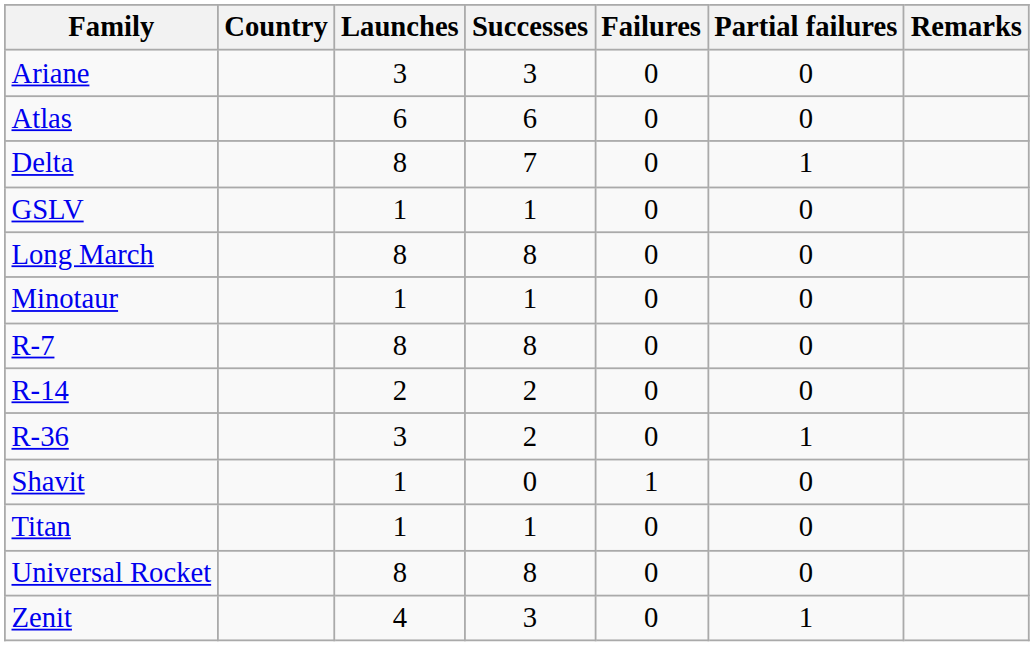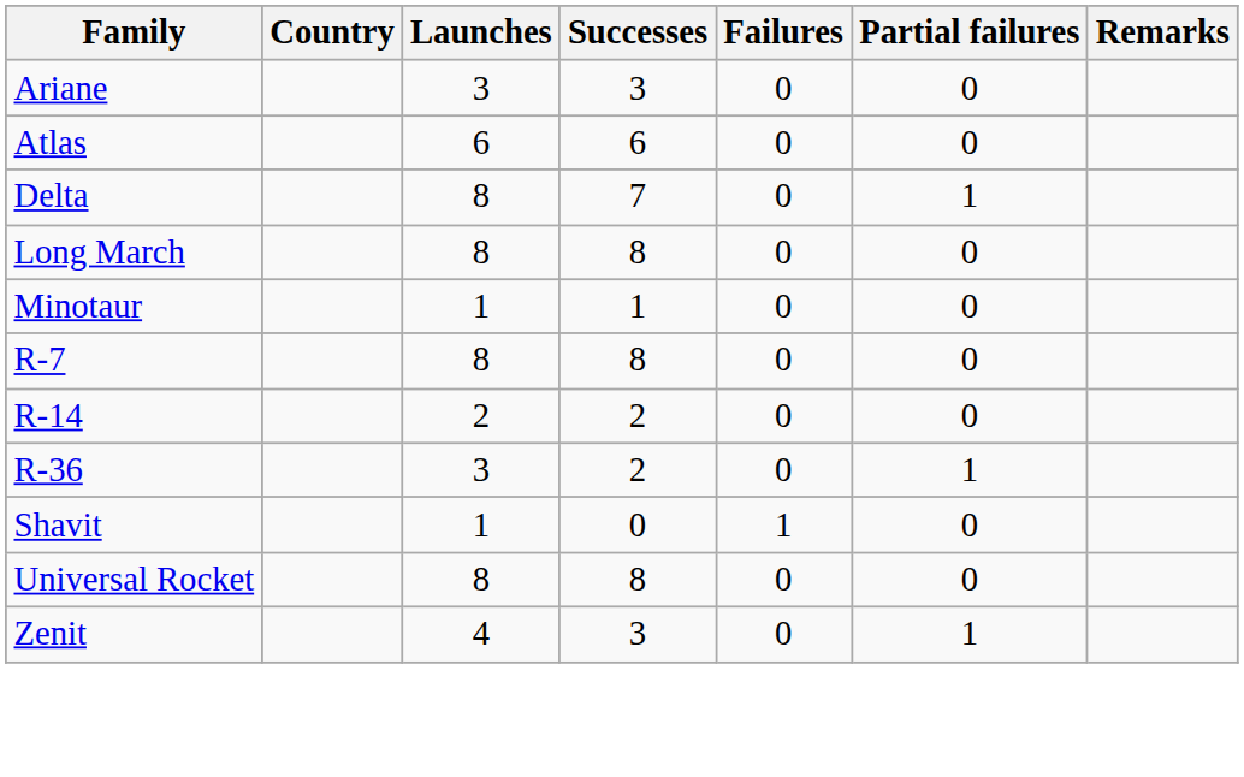 <table class="wikitable sortable collapsible collapsed" style=text-align:center>
 <tr>
 <th>Family</th>
 <th>Country</th>
 <th>Launches</th>
 <th>Successes</th>
 <th>Failures</th>
 <th>Partial failures</th>
 <th>Remarks</th>
 </tr>
 <tr>
 <td align=left><a href='#'>Ariane</a></td>
 <td align=left></td>
 <td>3</td>
 <td>3</td>
 <td>0</td>
 <td>0</td>
 <td></td>
 </tr>
 <tr>
 <td align=left><a href='#'>Atlas</a></td>
 <td align=left></td>
 <td>6</td>
 <td>6</td>
 <td>0</td>
 <td>0</td>
 <td></td>
 </tr>
 <tr>
 <td align=left><a href='#'>Delta</a></td>
 <td align=left></td>
 <td>8</td>
 <td>7</td>
 <td>0</td>
 <td>1</td>
-<td></td>
-</tr>
-<tr>
-<td align=left><a href='#'>GSLV</a></td>
-<td align=left></td>
-<td>1</td>
-<td>1</td>
-<td>0</td>
-<td>0</td>
 <td></td>
 </tr>
 <tr>
 <td align=left><a href='#'>Long March</a></td>
 <td align=left></td>
 <td>8</td>
 <td>8</td>
 <td>0</td>
 <td>0</td>
 <td></td>
 </tr>
 <tr>
 <td align=left><a href='#'>Minotaur</a></td>
 <td align=left></td>
 <td>1</td>
 <td>1</td>
 <td>0</td>
 <td>0</td>
 <td></td>
 </tr>
 <tr>
 <td align=left><a href='#'>R-7</a></td>
 <td align=left></td>
 <td>8</td>
 <td>8</td>
 <td>0</td>
 <td>0</td>
 <td></td>
 </tr>
 <tr>
 <td align=left><a href='#'>R-14</a></td>
 <td align=left></td>
 <td>2</td>
 <td>2</td>
 <td>0</td>
 <td>0</td>
 <td></td>
 </tr>
 <tr>
 <td align=left><a href='#'>R-36</a></td>
 <td align=left></td>
 <td>3</td>
 <td>2</td>
 <td>0</td>
 <td>1</td>
 <td></td>
 </tr>
 <tr>
 <td align=left><a href='#'>Shavit</a></td>
 <td align=left></td>
 <td>1</td>
 <td>0</td>
 <td>1</td>
 <td>0</td>
 <td></td>
 </tr>
 <tr>
-<td align=left><a href='#'>Titan</a></td>
-<td align=left></td>
-<td>1</td>
-<td>1</td>
-<td>0</td>
-<td>0</td>
-<td></td>
-</tr>
-<tr>
 <td align=left><a href='#'>Universal Rocket</a></td>
 <td align=left></td>
 <td>8</td>
 <td>8</td>
 <td>0</td>
 <td>0</td>
 <td></td>
 </tr>
 <tr>
 <td align=left><a href='#'>Zenit</a></td>
 <td align=left></td>
 <td>4</td>
 <td>3</td>
 <td>0</td>
 <td>1</td>
 <td></td>
 </tr>
 </table>
